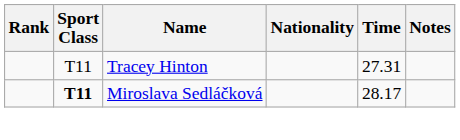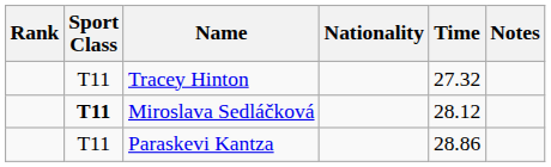 <table class="wikitable sortable" style="text-align:center">
 <tr>
 <th>Rank</th>
 <th>Sport<br>Class</th>
 <th>Name</th>
 <th>Nationality</th>
 <th>Time</th>
 <th>Notes</th>
 </tr>
 <tr>
 <td></td>
 <td>T11</td>
 <td align=left><a href='#'>Tracey Hinton</a></td>
 <td align=left></td>
-<td>27.31</td>
+<td>27.32</td>
 <td></td>
 </tr>
 <tr>
 <td></td>
 <td><strong>T11</strong></td>
 <td align=left><a href='#'>Miroslava Sedláčková</a></td>
 <td align=left></td>
-<td>28.17</td>
+<td>28.12</td>
+<td></td>
+</tr>
+<tr>
+<td></td>
+<td>T11</td>
+<td align=left><a href='#'>Paraskevi Kantza</a></td>
+<td align=left></td>
+<td>28.86</td>
 <td></td>
 </tr>
 </table>
